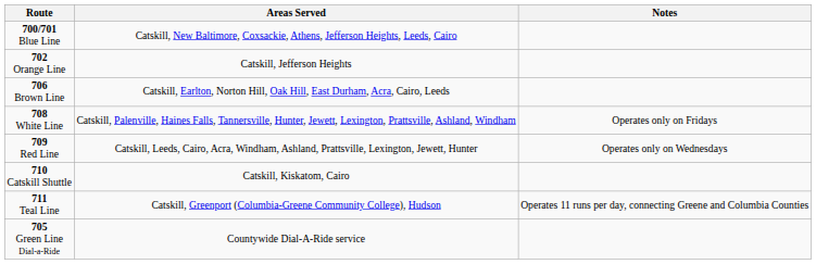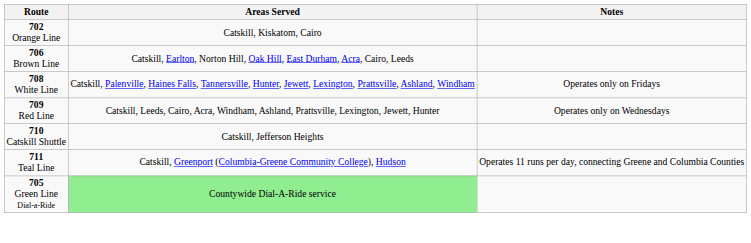 <table class="wikitable">
 <tr>
 <th>Route</th>
 <th>Areas Served</th>
 <th>Notes</th>
 </tr>
 <tr align="center">
-<td><strong>700/701</strong><br>Blue Line</td>
-<td>Catskill, <a href='#'>New Baltimore</a>, <a href='#'>Coxsackie</a>, <a href='#'>Athens</a>, <a href='#'>Jefferson Heights</a>, <a href='#'>Leeds</a>, <a href='#'>Cairo</a></td>
-<td></td>
-</tr>
-<tr align="center">
 <td><strong>702</strong><br>Orange Line</td>
-<td>Catskill, Jefferson Heights</td>
+<td>Catskill, Kiskatom, Cairo</td>
 <td></td>
 </tr>
 <tr align="center">
 <td><strong>706</strong><br>Brown Line</td>
 <td>Catskill, <a href='#'>Earlton</a>, Norton Hill, <a href='#'>Oak Hill</a>, <a href='#'>East Durham</a>, <a href='#'>Acra</a>, Cairo, Leeds</td>
 <td></td>
 </tr>
 <tr align="center">
 <td><strong>708</strong><br>White Line</td>
 <td>Catskill, <a href='#'>Palenville</a>, <a href='#'>Haines Falls</a>, <a href='#'>Tannersville</a>, <a href='#'>Hunter</a>, <a href='#'>Jewett</a>, <a href='#'>Lexington</a>, <a href='#'>Prattsville</a>, <a href='#'>Ashland</a>, <a href='#'>Windham</a></td>
 <td>Operates only on Fridays</td>
 </tr>
 <tr align="center">
 <td><strong>709</strong><br>Red Line</td>
 <td>Catskill, Leeds, Cairo, Acra, Windham, Ashland, Prattsville, Lexington, Jewett, Hunter</td>
 <td>Operates only on Wednesdays</td>
 </tr>
 <tr align="center">
 <td><strong>710</strong><br>Catskill Shuttle</td>
-<td>Catskill, Kiskatom, Cairo</td>
+<td>Catskill, Jefferson Heights</td>
 <td></td>
 </tr>
 <tr align="center">
 <td><strong>711</strong><br>Teal Line</td>
 <td>Catskill, <a href='#'>Greenport</a> (<a href='#'>Columbia-Greene Community College</a>), <a href='#'>Hudson</a></td>
 <td>Operates 11 runs per day, connecting Greene and Columbia Counties</td>
 </tr>
 <tr align="center">
 <td><strong>705</strong><br>Green Line<br><small>Dial-a-Ride</small></td>
-<td>Countywide Dial-A-Ride service</td>
+<td style="background: lightgreen;">Countywide Dial-A-Ride service</td>
 <td></td>
 </tr>
 </table>
